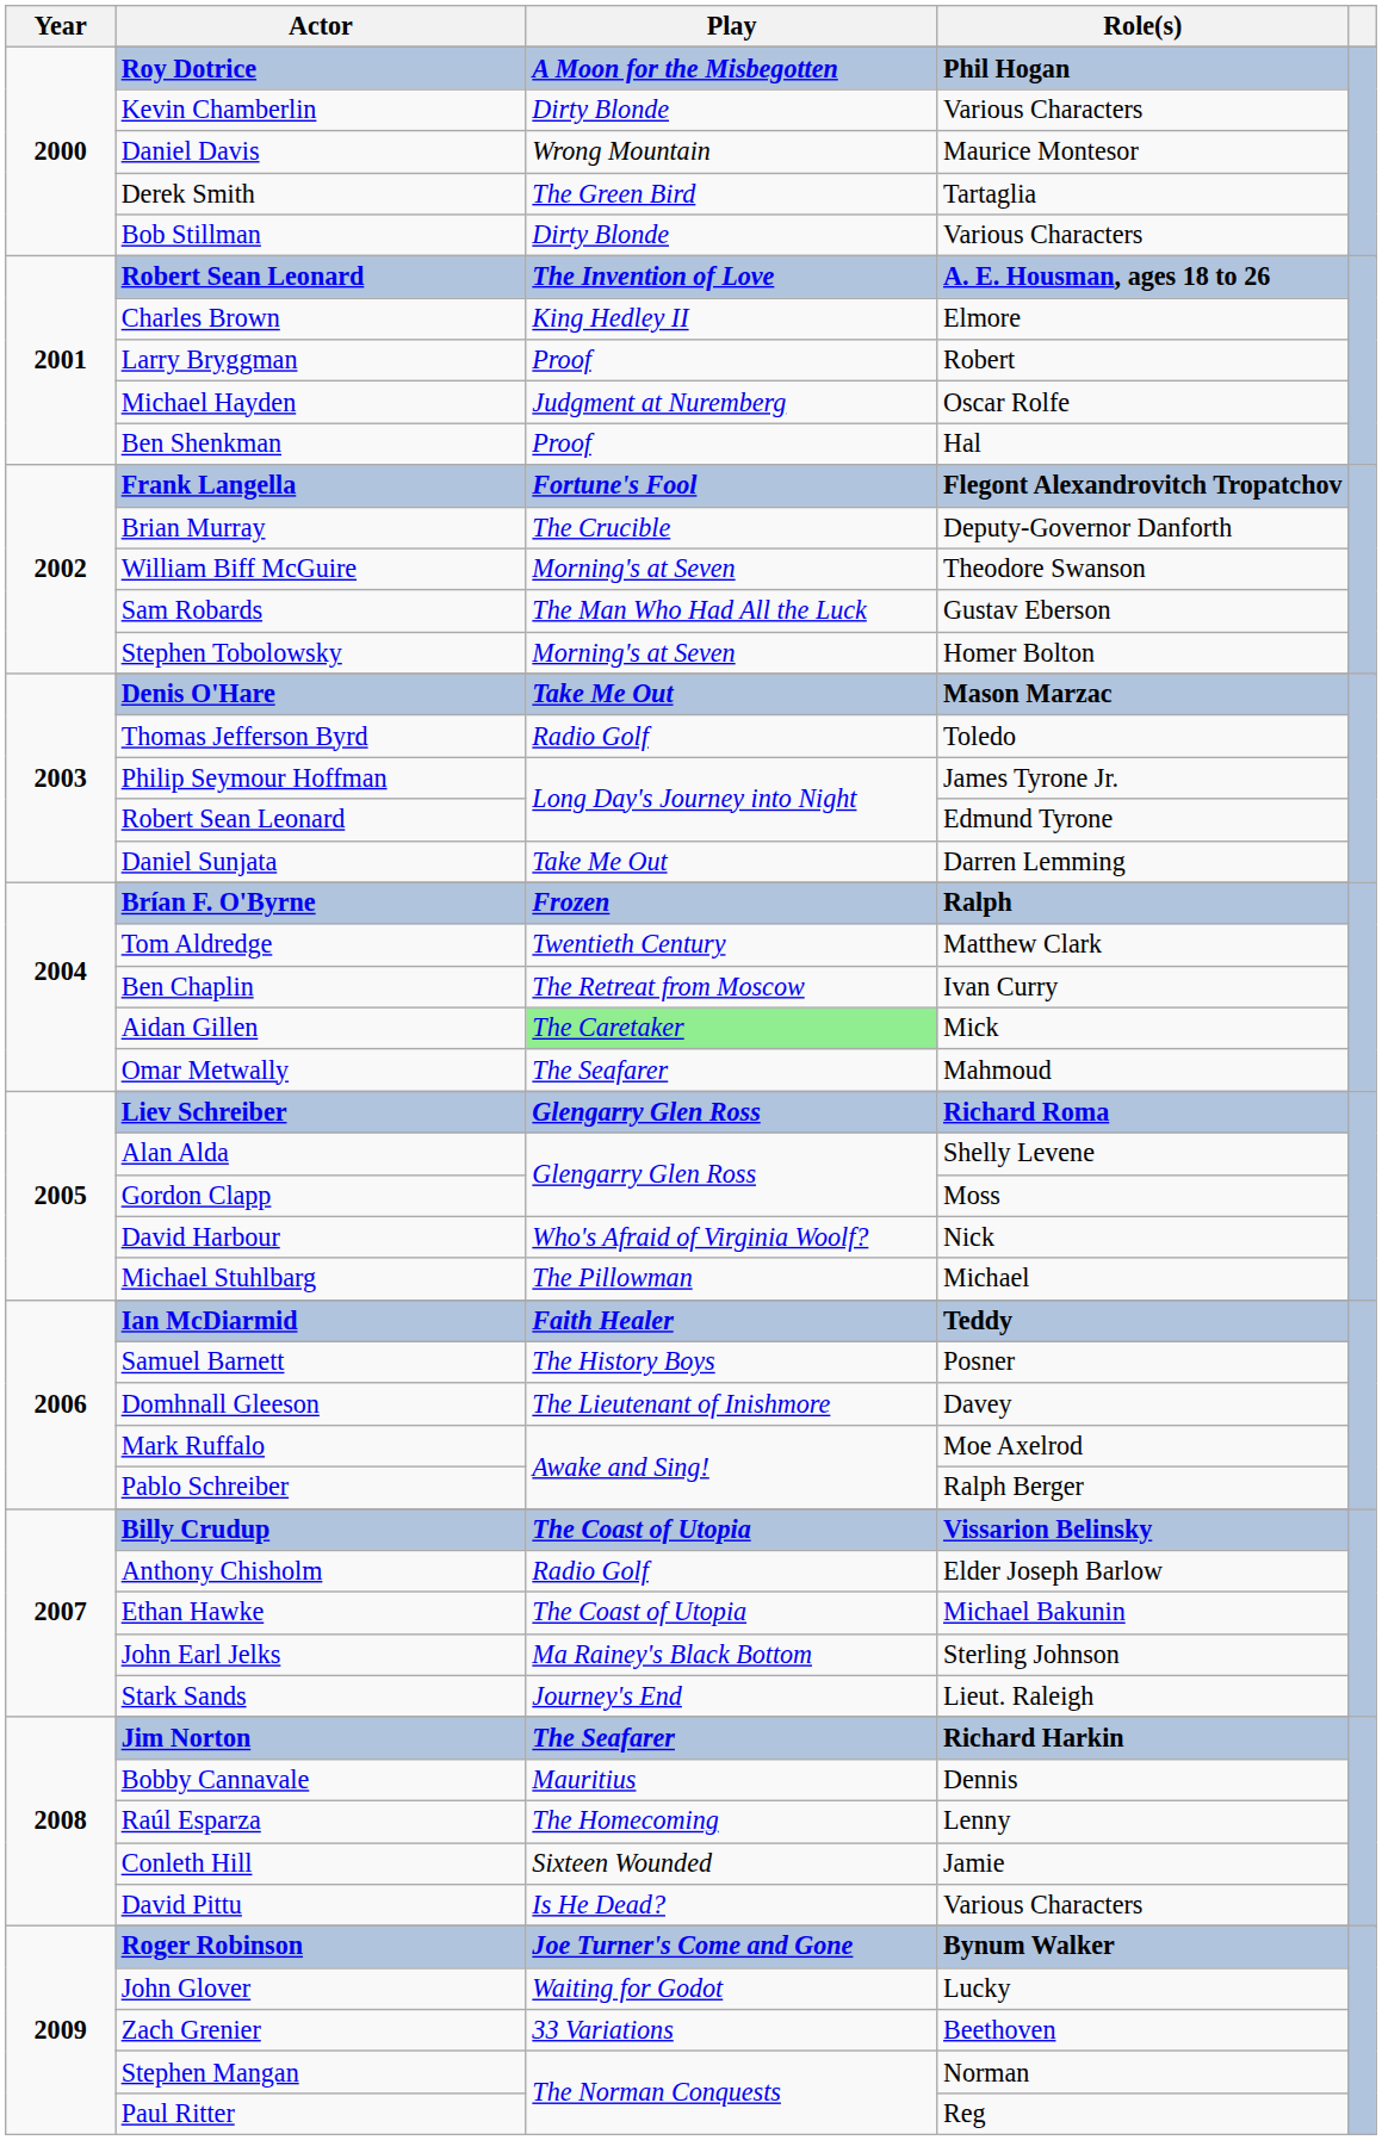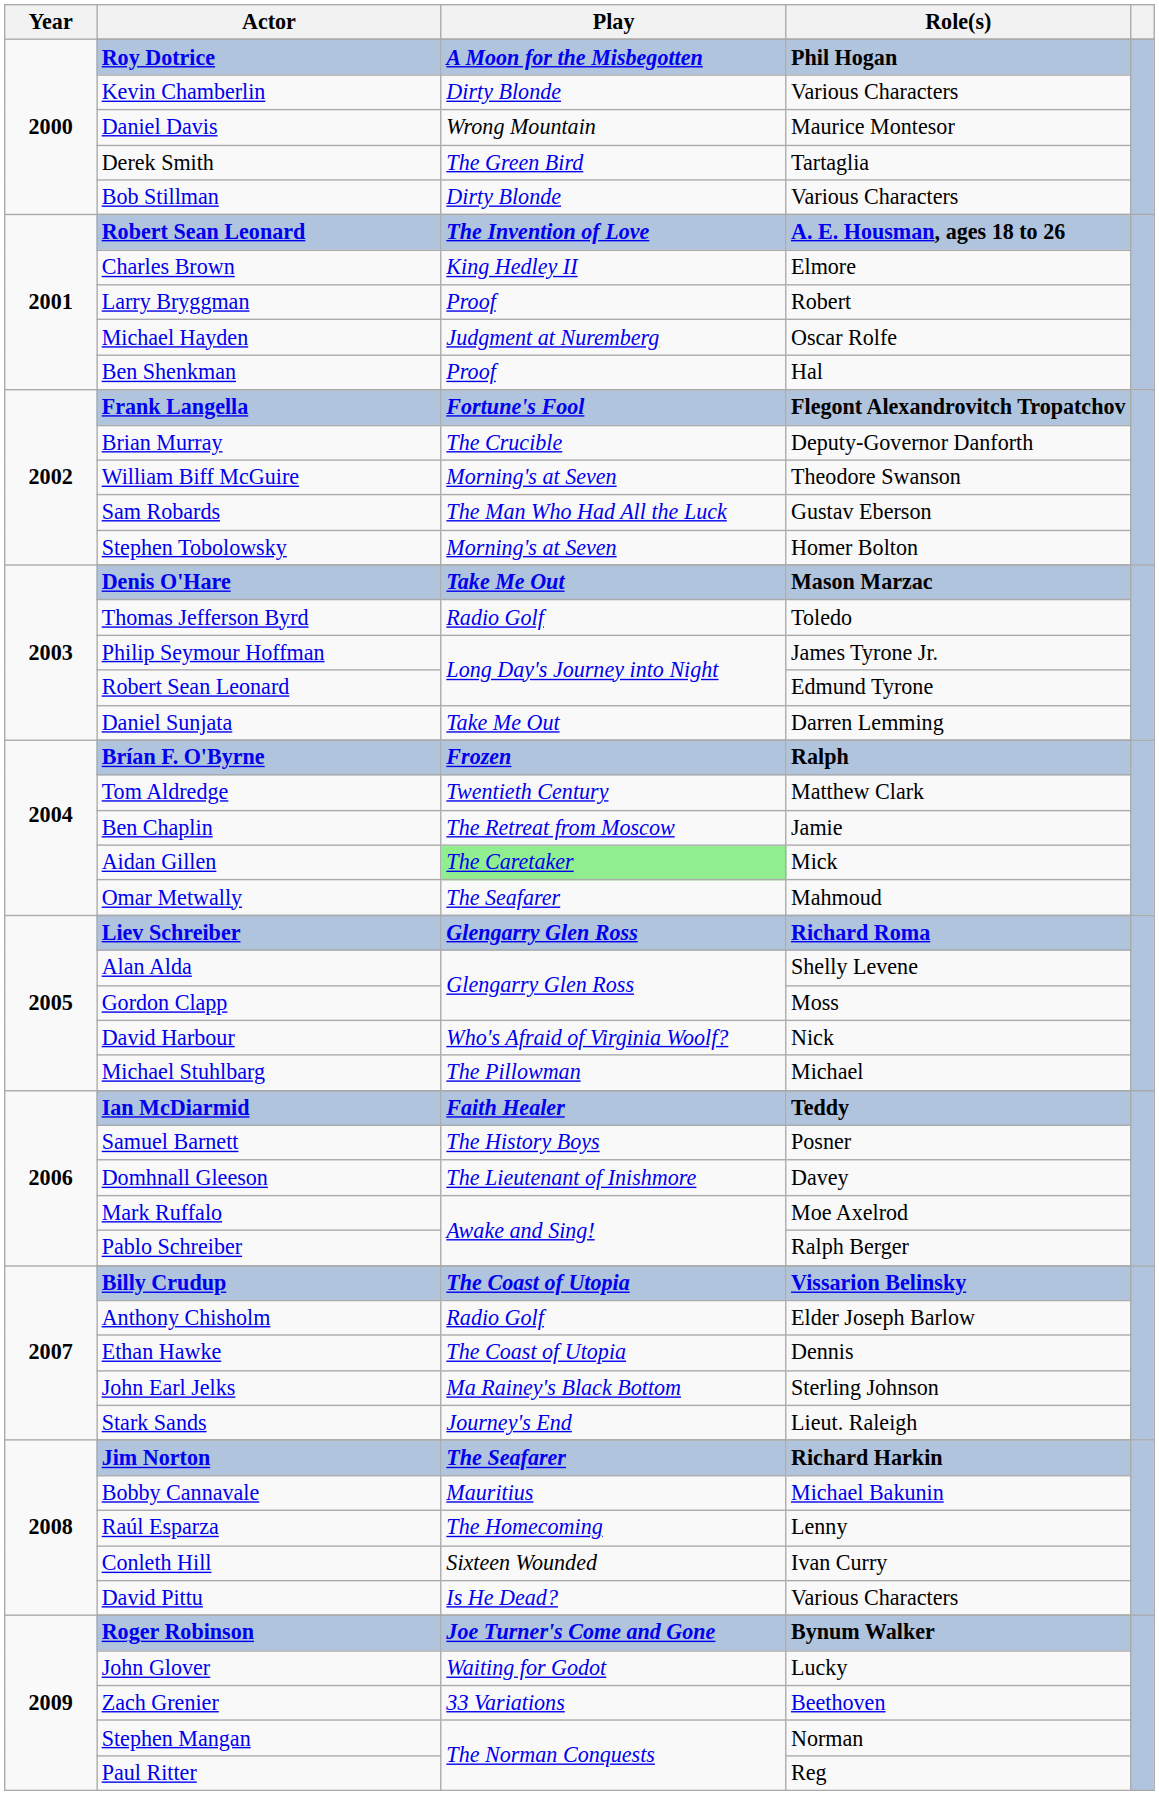 <table class="wikitable sortable">
 <tr>
 <th scope="col" style="width:8%;">Year</th>
 <th scope="col" style="width:30%;">Actor</th>
 <th scope="col" style="width:30%;">Play</th>
 <th scope="col" style="width:30%;">Role(s)</th>
 <th scope="col" style="width:2%;" class="unsortable"></th>
 </tr>
 <tr>
 <td rowspan="6" align="center"><strong>2000</strong> <br> </td>
 </tr>
 <tr style="background:#B0C4DE">
 <td><strong><a href='#'>Roy Dotrice</a></strong></td>
 <td><strong><em><a href='#'>A Moon for the Misbegotten</a></em></strong></td>
 <td><strong>Phil Hogan</strong></td>
 <td rowspan="6" align="center"></td>
 </tr>
 <tr>
 <td><a href='#'>Kevin Chamberlin</a></td>
 <td><em><a href='#'>Dirty Blonde</a></em></td>
 <td>Various Characters</td>
 </tr>
 <tr>
 <td><a href='#'>Daniel Davis</a></td>
 <td><em>Wrong Mountain</em></td>
 <td>Maurice Montesor</td>
 </tr>
 <tr>
 <td>Derek Smith</td>
 <td><em><a href='#'>The Green Bird</a></em></td>
 <td>Tartaglia</td>
 </tr>
 <tr>
 <td><a href='#'>Bob Stillman</a></td>
 <td><em><a href='#'>Dirty Blonde</a></em></td>
 <td>Various Characters</td>
 </tr>
 <tr>
 <td rowspan="6" align="center"><strong>2001</strong> <br> </td>
 </tr>
 <tr style="background:#B0C4DE">
 <td><strong><a href='#'>Robert Sean Leonard</a></strong></td>
 <td><strong><em><a href='#'>The Invention of Love</a></em></strong></td>
 <td><strong><a href='#'>A. E. Housman</a>, ages 18 to 26</strong></td>
 <td rowspan="6" align="center"></td>
 </tr>
 <tr>
 <td><a href='#'>Charles Brown</a></td>
 <td><em><a href='#'>King Hedley II</a></em></td>
 <td>Elmore</td>
 </tr>
 <tr>
 <td><a href='#'>Larry Bryggman</a></td>
 <td><em><a href='#'>Proof</a></em></td>
 <td>Robert</td>
 </tr>
 <tr>
 <td><a href='#'>Michael Hayden</a></td>
 <td><em><a href='#'>Judgment at Nuremberg</a></em></td>
 <td>Oscar Rolfe</td>
 </tr>
 <tr>
 <td><a href='#'>Ben Shenkman</a></td>
 <td><em><a href='#'>Proof</a></em></td>
 <td>Hal</td>
 </tr>
 <tr>
 <td rowspan="6" align="center"><strong>2002</strong> <br> </td>
 </tr>
 <tr style="background:#B0C4DE">
 <td><strong><a href='#'>Frank Langella</a></strong></td>
 <td><strong><em><a href='#'>Fortune's Fool</a></em></strong></td>
 <td><strong>Flegont Alexandrovitch Tropatchov</strong></td>
 <td rowspan="6" align="center"></td>
 </tr>
 <tr>
 <td><a href='#'>Brian Murray</a></td>
 <td><em><a href='#'>The Crucible</a></em></td>
 <td>Deputy-Governor Danforth</td>
 </tr>
 <tr>
 <td><a href='#'>William Biff McGuire</a></td>
 <td><em><a href='#'>Morning's at Seven</a></em></td>
 <td>Theodore Swanson</td>
 </tr>
 <tr>
 <td><a href='#'>Sam Robards</a></td>
 <td><em><a href='#'>The Man Who Had All the Luck</a></em></td>
 <td>Gustav Eberson</td>
 </tr>
 <tr>
 <td><a href='#'>Stephen Tobolowsky</a></td>
 <td><em><a href='#'>Morning's at Seven</a></em></td>
 <td>Homer Bolton</td>
 </tr>
 <tr>
 <td rowspan="6" align="center"><strong>2003</strong> <br> </td>
 </tr>
 <tr style="background:#B0C4DE">
 <td><strong><a href='#'>Denis O'Hare</a></strong></td>
 <td><strong><em><a href='#'>Take Me Out</a></em></strong></td>
 <td><strong>Mason Marzac</strong></td>
 <td rowspan="6" align="center"></td>
 </tr>
 <tr>
 <td><a href='#'>Thomas Jefferson Byrd</a></td>
 <td><em><a href='#'>Radio Golf</a></em></td>
 <td>Toledo</td>
 </tr>
 <tr>
 <td><a href='#'>Philip Seymour Hoffman</a></td>
 <td rowspan="2"><em><a href='#'>Long Day's Journey into Night</a></em></td>
 <td>James Tyrone Jr.</td>
 </tr>
 <tr>
 <td><a href='#'>Robert Sean Leonard</a></td>
 <td>Edmund Tyrone</td>
 </tr>
 <tr>
 <td><a href='#'>Daniel Sunjata</a></td>
 <td><em><a href='#'>Take Me Out</a></em></td>
 <td>Darren Lemming</td>
 </tr>
 <tr>
 <td rowspan="6" align="center"><strong>2004</strong> <br>  <br></td>
 </tr>
 <tr style="background:#B0C4DE">
 <td><strong><a href='#'>Brían F. O'Byrne</a></strong></td>
 <td><strong><em><a href='#'>Frozen</a></em></strong></td>
 <td><strong>Ralph</strong></td>
 <td rowspan="6" align="center"></td>
 </tr>
 <tr>
 <td><a href='#'>Tom Aldredge</a></td>
 <td><em><a href='#'>Twentieth Century</a></em></td>
 <td>Matthew Clark</td>
 </tr>
 <tr>
 <td><a href='#'>Ben Chaplin</a></td>
 <td><em><a href='#'>The Retreat from Moscow</a></em></td>
-<td>Ivan Curry</td>
+<td>Jamie</td>
 </tr>
 <tr>
 <td><a href='#'>Aidan Gillen</a></td>
 <td style="background: lightgreen;"><em><a href='#'>The Caretaker</a></em></td>
 <td>Mick</td>
 </tr>
 <tr>
 <td><a href='#'>Omar Metwally</a></td>
 <td><em><a href='#'>The Seafarer</a></em></td>
 <td>Mahmoud</td>
 </tr>
 <tr>
 <td rowspan="6" align="center"><strong>2005</strong> <br> </td>
 </tr>
 <tr style="background:#B0C4DE">
 <td><strong><a href='#'>Liev Schreiber</a></strong></td>
 <td><strong><em><a href='#'>Glengarry Glen Ross</a></em></strong></td>
 <td><strong><a href='#'>Richard Roma</a></strong></td>
 <td rowspan="6" align="center"></td>
 </tr>
 <tr>
 <td><a href='#'>Alan Alda</a></td>
 <td rowspan="2"><em><a href='#'>Glengarry Glen Ross</a></em></td>
 <td>Shelly Levene</td>
 </tr>
 <tr>
 <td><a href='#'>Gordon Clapp</a></td>
 <td>Moss</td>
 </tr>
 <tr>
 <td><a href='#'>David Harbour</a></td>
 <td><em><a href='#'>Who's Afraid of Virginia Woolf?</a></em></td>
 <td>Nick</td>
 </tr>
 <tr>
 <td><a href='#'>Michael Stuhlbarg</a></td>
 <td><em><a href='#'>The Pillowman</a></em></td>
 <td>Michael</td>
 </tr>
 <tr>
 <td rowspan="6" align="center"><strong>2006</strong> <br> </td>
 </tr>
 <tr style="background:#B0C4DE">
 <td><strong><a href='#'>Ian McDiarmid</a></strong></td>
 <td><strong><em><a href='#'>Faith Healer</a></em></strong></td>
 <td><strong>Teddy</strong></td>
 <td rowspan="6" align="center"></td>
 </tr>
 <tr>
 <td><a href='#'>Samuel Barnett</a></td>
 <td><em><a href='#'>The History Boys</a></em></td>
 <td>Posner</td>
 </tr>
 <tr>
 <td><a href='#'>Domhnall Gleeson</a></td>
 <td><em><a href='#'>The Lieutenant of Inishmore</a></em></td>
 <td>Davey</td>
 </tr>
 <tr>
 <td><a href='#'>Mark Ruffalo</a></td>
 <td rowspan="2"><em><a href='#'>Awake and Sing!</a></em></td>
 <td>Moe Axelrod</td>
 </tr>
 <tr>
 <td><a href='#'>Pablo Schreiber</a></td>
 <td>Ralph Berger</td>
 </tr>
 <tr>
 <td rowspan="6" align="center"><strong>2007</strong> <br> </td>
 </tr>
 <tr style="background:#B0C4DE">
 <td><strong><a href='#'>Billy Crudup</a></strong></td>
 <td><strong><em><a href='#'>The Coast of Utopia</a></em></strong></td>
 <td><strong><a href='#'>Vissarion Belinsky</a></strong></td>
 <td rowspan="6" align="center"></td>
 </tr>
 <tr>
 <td><a href='#'>Anthony Chisholm</a></td>
 <td><em><a href='#'>Radio Golf</a></em></td>
 <td>Elder Joseph Barlow</td>
 </tr>
 <tr>
 <td><a href='#'>Ethan Hawke</a></td>
 <td><em><a href='#'>The Coast of Utopia</a></em></td>
-<td><a href='#'>Michael Bakunin</a></td>
+<td>Dennis</td>
 </tr>
 <tr>
 <td><a href='#'>John Earl Jelks</a></td>
 <td><em><a href='#'>Ma Rainey's Black Bottom</a></em></td>
 <td>Sterling Johnson</td>
 </tr>
 <tr>
 <td><a href='#'>Stark Sands</a></td>
 <td><em><a href='#'>Journey's End</a></em></td>
 <td>Lieut. Raleigh</td>
 </tr>
 <tr>
 <td rowspan="6" align="center"><strong>2008</strong> <br> </td>
 </tr>
 <tr style="background:#B0C4DE">
 <td><strong><a href='#'>Jim Norton</a></strong></td>
 <td><strong><em><a href='#'>The Seafarer</a></em></strong></td>
 <td><strong>Richard Harkin</strong></td>
 <td rowspan="6" align="center"></td>
 </tr>
 <tr>
 <td><a href='#'>Bobby Cannavale</a></td>
 <td><em><a href='#'>Mauritius</a></em></td>
-<td>Dennis</td>
+<td><a href='#'>Michael Bakunin</a></td>
 </tr>
 <tr>
 <td><a href='#'>Raúl Esparza</a></td>
 <td><em><a href='#'>The Homecoming</a></em></td>
 <td>Lenny</td>
 </tr>
 <tr>
 <td><a href='#'>Conleth Hill</a></td>
 <td><em>Sixteen Wounded</em></td>
-<td>Jamie</td>
+<td>Ivan Curry</td>
 </tr>
 <tr>
 <td><a href='#'>David Pittu</a></td>
 <td><em><a href='#'>Is He Dead?</a></em></td>
 <td>Various Characters</td>
 </tr>
 <tr>
 <td rowspan="6" align="center"><strong>2009</strong> <br> </td>
 </tr>
 <tr style="background:#B0C4DE">
 <td><strong><a href='#'>Roger Robinson</a></strong></td>
 <td><strong><em><a href='#'>Joe Turner's Come and Gone</a></em></strong></td>
 <td><strong>Bynum Walker</strong></td>
 <td rowspan="6" align="center"></td>
 </tr>
 <tr>
 <td><a href='#'>John Glover</a></td>
 <td><em><a href='#'>Waiting for Godot</a></em></td>
 <td>Lucky</td>
 </tr>
 <tr>
 <td><a href='#'>Zach Grenier</a></td>
 <td><em><a href='#'>33 Variations</a></em></td>
 <td><a href='#'>Beethoven</a></td>
 </tr>
 <tr>
 <td><a href='#'>Stephen Mangan</a></td>
 <td rowspan="2"><em><a href='#'>The Norman Conquests</a></em></td>
 <td>Norman</td>
 </tr>
 <tr>
 <td><a href='#'>Paul Ritter</a></td>
 <td>Reg</td>
 </tr>
 </table>
